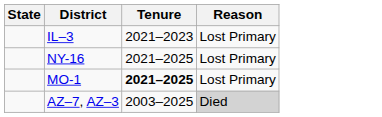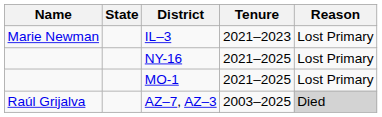 <table class="wikitable sortable">
 <tr>
+<th>Name</th>
 <th>State</th>
 <th>District</th>
 <th>Tenure</th>
 <th>Reason</th>
 </tr>
 <tr>
+<td><a href='#'>Marie Newman</a></td>
 <td></td>
 <td><a href='#'>IL–3</a></td>
 <td>2021–2023</td>
 <td>Lost Primary</td>
 </tr>
 <tr>
 <td></td>
+<td></td>
 <td><a href='#'>NY-16</a></td>
 <td>2021–2025</td>
 <td>Lost Primary</td>
 </tr>
 <tr>
 <td></td>
+<td></td>
 <td><a href='#'>MO-1</a></td>
-<td><strong>2021–2025</strong></td>
+<td>2021–2025</td>
 <td>Lost Primary</td>
 </tr>
 <tr>
+<td><a href='#'>Raúl Grijalva</a></td>
 <td></td>
 <td><a href='#'>AZ–7</a>, <a href='#'>AZ–3</a></td>
 <td>2003–2025</td>
 <td style="background: lightgrey;">Died</td>
 </tr>
 </table>
